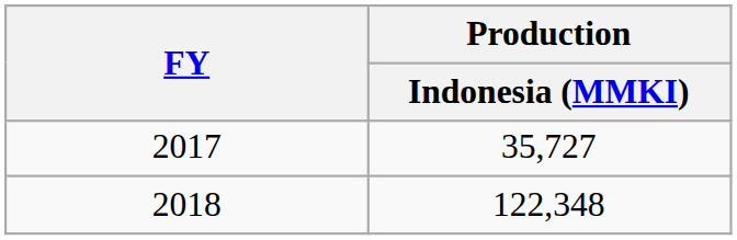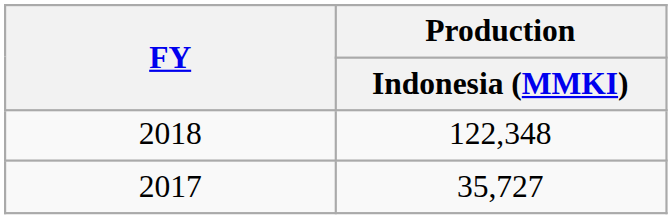 <table class="wikitable" style="font-size:90%; text-align:center">
 <tr>
 <th rowspan="2" style="width:10em"><a href='#'>FY</a></th>
 <th>Production</th>
 </tr>
 <tr>
 <th style="width:10em">Indonesia (<a href='#'>MMKI</a>)</th>
 </tr>
 <tr>
+<td>2018</td>
+<td>122,348</td>
+</tr>
+<tr>
 <td>2017</td>
 <td>35,727</td>
 </tr>
-<tr>
-<td>2018</td>
-<td>122,348</td>
-</tr>
 </table>
